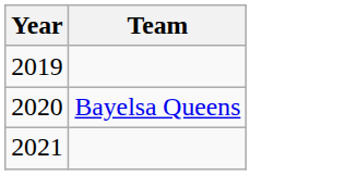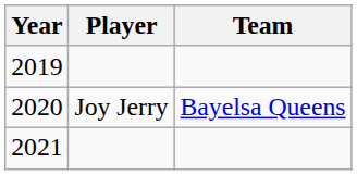 <table class="wikitable">
 <tr>
 <th>Year</th>
+<th>Player</th>
 <th>Team</th>
 </tr>
 <tr>
 <td align=center>2019</td>
 <td></td>
+<td></td>
 </tr>
 <tr>
 <td align=center>2020</td>
+<td>Joy Jerry</td>
 <td><a href='#'>Bayelsa Queens</a></td>
 </tr>
 <tr>
 <td align=center>2021</td>
 <td></td>
+<td></td>
 </tr>
 </table>
